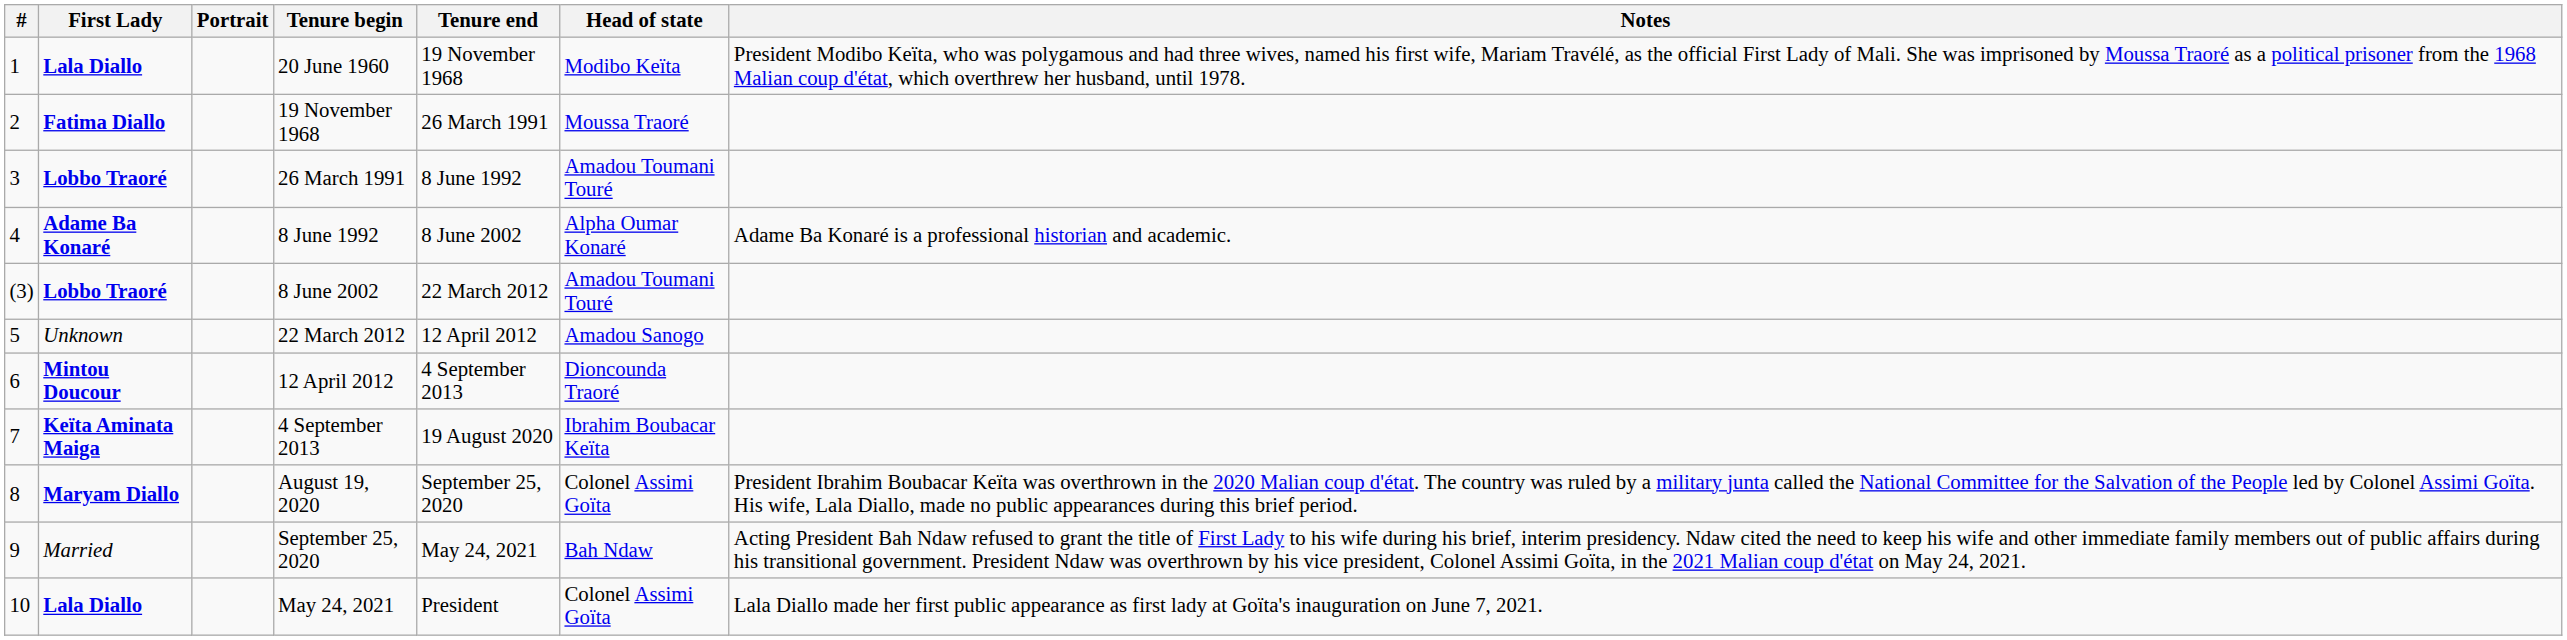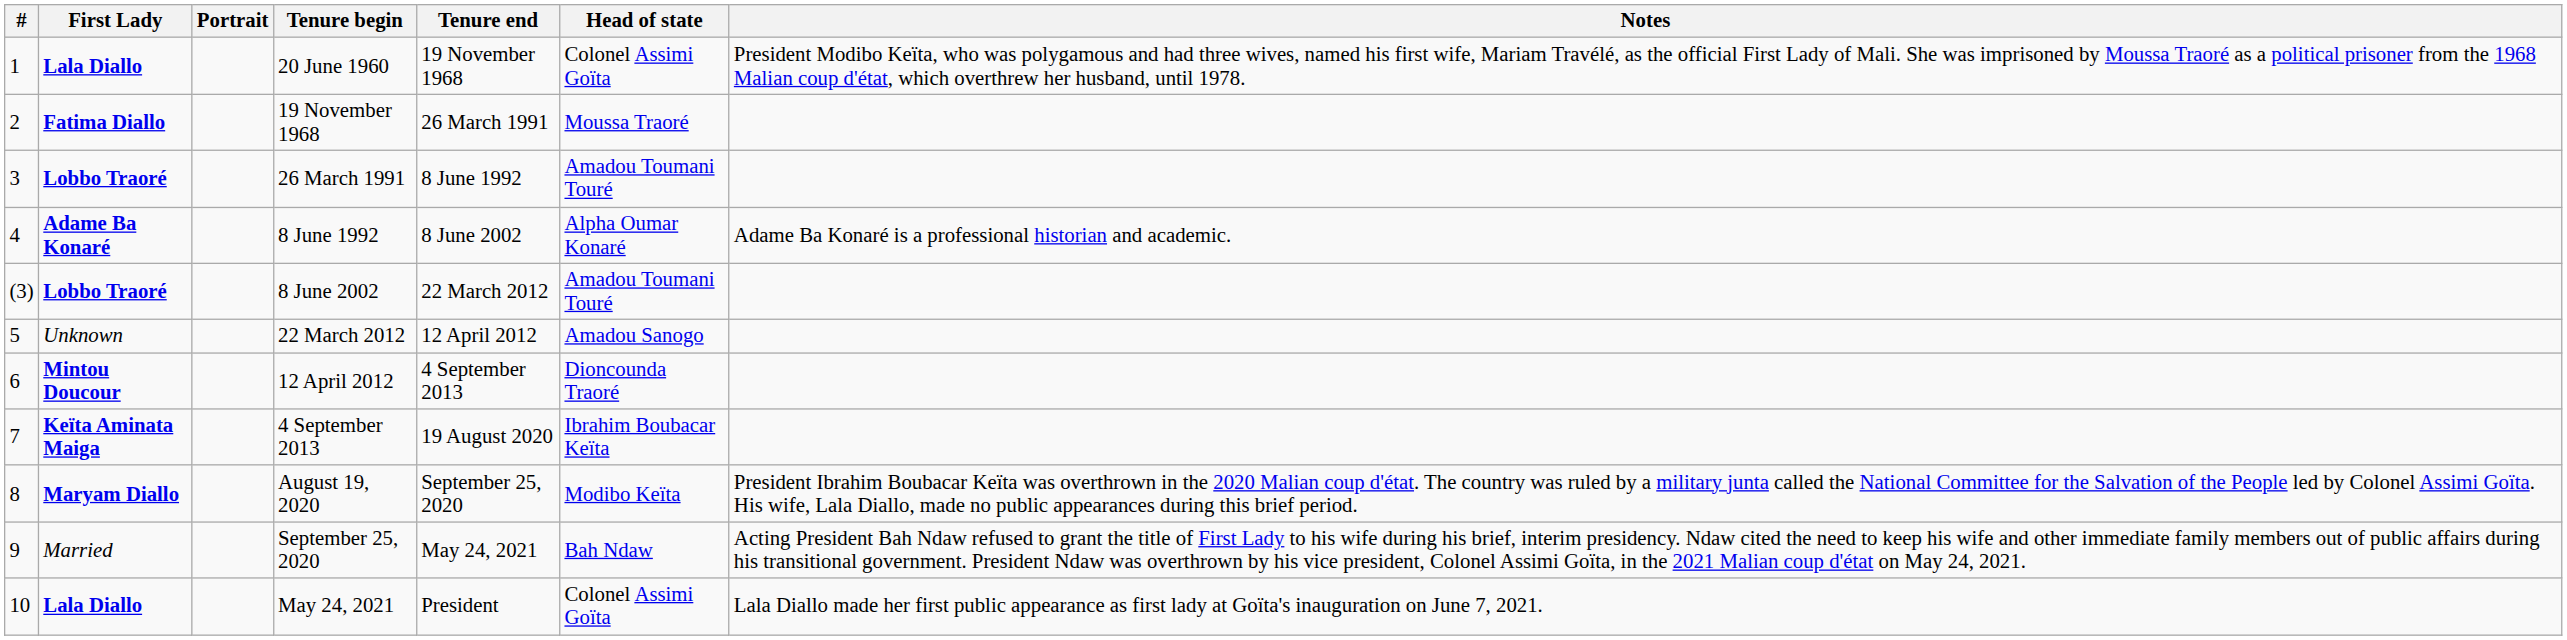 <table class="wikitable">
 <tr>
 <th>#</th>
 <th>First Lady<br></th>
 <th>Portrait</th>
 <th>Tenure begin</th>
 <th>Tenure end</th>
 <th>Head of state</th>
 <th>Notes</th>
 </tr>
 <tr>
 <td>1</td>
 <td><strong><a href='#'>Lala Diallo</a></strong></td>
 <td></td>
 <td>20 June 1960</td>
 <td>19 November 1968</td>
-<td><a href='#'>Modibo Keïta</a></td>
+<td>Colonel <a href='#'>Assimi Goïta</a></td>
 <td>President Modibo Keïta, who was polygamous and had three wives, named his first wife, Mariam Travélé, as the official First Lady of Mali. She was imprisoned by <a href='#'>Moussa Traoré</a> as a <a href='#'>political prisoner</a> from the <a href='#'>1968 Malian coup d'état</a>, which overthrew her husband, until 1978.</td>
 </tr>
 <tr>
 <td>2</td>
 <td><strong><a href='#'>Fatima Diallo</a></strong></td>
 <td></td>
 <td>19 November 1968</td>
 <td>26 March 1991</td>
 <td><a href='#'>Moussa Traoré</a></td>
 <td></td>
 </tr>
 <tr>
 <td>3</td>
 <td><a href='#'><strong>Lobbo Traoré</strong></a></td>
 <td></td>
 <td>26 March 1991</td>
 <td>8 June 1992</td>
 <td><a href='#'>Amadou Toumani Touré</a></td>
 <td></td>
 </tr>
 <tr>
 <td>4</td>
 <td><strong><a href='#'>Adame Ba Konaré</a></strong></td>
 <td></td>
 <td>8 June 1992</td>
 <td>8 June 2002</td>
 <td><a href='#'>Alpha Oumar Konaré</a></td>
 <td>Adame Ba Konaré is a professional <a href='#'>historian</a> and academic.</td>
 </tr>
 <tr>
 <td>(3)</td>
 <td><a href='#'><strong>Lobbo Traoré</strong></a></td>
 <td></td>
 <td>8 June 2002</td>
 <td>22 March 2012</td>
 <td><a href='#'>Amadou Toumani Touré</a></td>
 <td></td>
 </tr>
 <tr>
 <td>5</td>
 <td><em>Unknown</em></td>
 <td></td>
 <td>22 March 2012</td>
 <td>12 April 2012</td>
 <td><a href='#'>Amadou Sanogo</a></td>
 <td></td>
 </tr>
 <tr>
 <td>6</td>
 <td><strong><a href='#'>Mintou Doucour</a></strong></td>
 <td></td>
 <td>12 April 2012</td>
 <td>4 September 2013</td>
 <td><a href='#'>Dioncounda Traoré</a></td>
 <td></td>
 </tr>
 <tr>
 <td>7</td>
 <td><strong><a href='#'>Keïta Aminata Maiga</a></strong></td>
 <td></td>
 <td>4 September 2013</td>
 <td>19 August 2020</td>
 <td><a href='#'>Ibrahim Boubacar Keïta</a></td>
 <td></td>
 </tr>
 <tr>
 <td>8</td>
 <td><strong><a href='#'>Maryam Diallo</a></strong></td>
 <td></td>
 <td>August 19, 2020</td>
 <td>September 25, 2020</td>
-<td>Colonel <a href='#'>Assimi Goïta</a></td>
+<td><a href='#'>Modibo Keïta</a></td>
 <td>President Ibrahim Boubacar Keïta was overthrown in the <a href='#'>2020 Malian coup d'état</a>. The country was ruled by a <a href='#'>military junta</a> called the <a href='#'>National Committee for the Salvation of the People</a> led by Colonel <a href='#'>Assimi Goïta</a>. His wife, Lala Diallo, made no public appearances during this brief period.</td>
 </tr>
 <tr>
 <td>9</td>
 <td><em>Married</em></td>
 <td></td>
 <td>September 25, 2020</td>
 <td>May 24, 2021</td>
 <td><a href='#'>Bah Ndaw</a></td>
 <td>Acting President Bah Ndaw refused to grant the title of <a href='#'>First Lady</a> to his wife during his brief, interim presidency. Ndaw cited the need to keep his wife and other immediate family members out of public affairs during his transitional government. President Ndaw was overthrown by his vice president, Colonel Assimi Goïta, in the <a href='#'>2021 Malian coup d'état</a> on May 24, 2021.</td>
 </tr>
 <tr>
 <td>10</td>
 <td><strong><a href='#'>Lala Diallo</a></strong></td>
 <td></td>
 <td>May 24, 2021</td>
 <td>President</td>
 <td>Colonel <a href='#'>Assimi Goïta</a></td>
 <td>Lala Diallo made her first public appearance as first lady at Goïta's inauguration on June 7, 2021.</td>
 </tr>
 </table>
